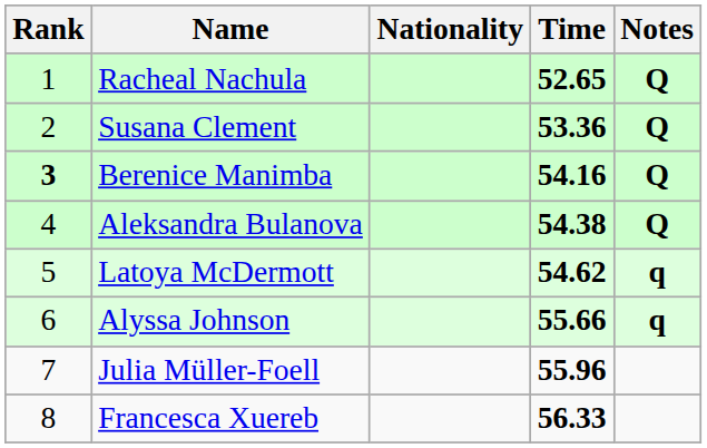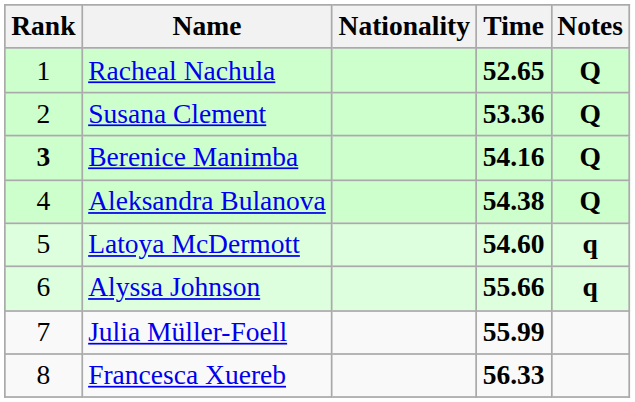 <table class="wikitable sortable" style="text-align:center">
 <tr>
 <th>Rank</th>
 <th>Name</th>
 <th>Nationality</th>
 <th>Time</th>
 <th>Notes</th>
 </tr>
 <tr bgcolor=ccffcc>
 <td>1</td>
 <td align=left><a href='#'>Racheal Nachula</a></td>
 <td align=left></td>
 <td><strong>52.65</strong></td>
 <td><strong>Q</strong></td>
 </tr>
 <tr bgcolor=ccffcc>
 <td>2</td>
 <td align=left><a href='#'>Susana Clement</a></td>
 <td align=left></td>
 <td><strong>53.36</strong></td>
 <td><strong>Q</strong></td>
 </tr>
 <tr bgcolor=ccffcc>
 <td><strong>3</strong></td>
 <td align=left><a href='#'>Berenice Manimba</a></td>
 <td align=left></td>
 <td><strong>54.16</strong></td>
 <td><strong>Q</strong></td>
 </tr>
 <tr bgcolor=ccffcc>
 <td>4</td>
 <td align=left><a href='#'>Aleksandra Bulanova</a></td>
 <td align=left></td>
 <td><strong>54.38</strong></td>
 <td><strong>Q</strong></td>
 </tr>
 <tr bgcolor=ddffdd>
 <td>5</td>
 <td align=left><a href='#'>Latoya McDermott</a></td>
 <td align=left></td>
-<td><strong>54.62</strong></td>
+<td><strong>54.60</strong></td>
 <td><strong>q</strong></td>
 </tr>
 <tr bgcolor=ddffdd>
 <td>6</td>
 <td align=left><a href='#'>Alyssa Johnson</a></td>
 <td align=left></td>
 <td><strong>55.66</strong></td>
 <td><strong>q</strong></td>
 </tr>
 <tr>
 <td>7</td>
 <td align=left><a href='#'>Julia Müller-Foell</a></td>
 <td align=left></td>
-<td><strong>55.96</strong></td>
+<td><strong>55.99</strong></td>
 <td></td>
 </tr>
 <tr>
 <td>8</td>
 <td align=left><a href='#'>Francesca Xuereb</a></td>
 <td align=left></td>
 <td><strong>56.33</strong></td>
 <td></td>
 </tr>
 </table>
